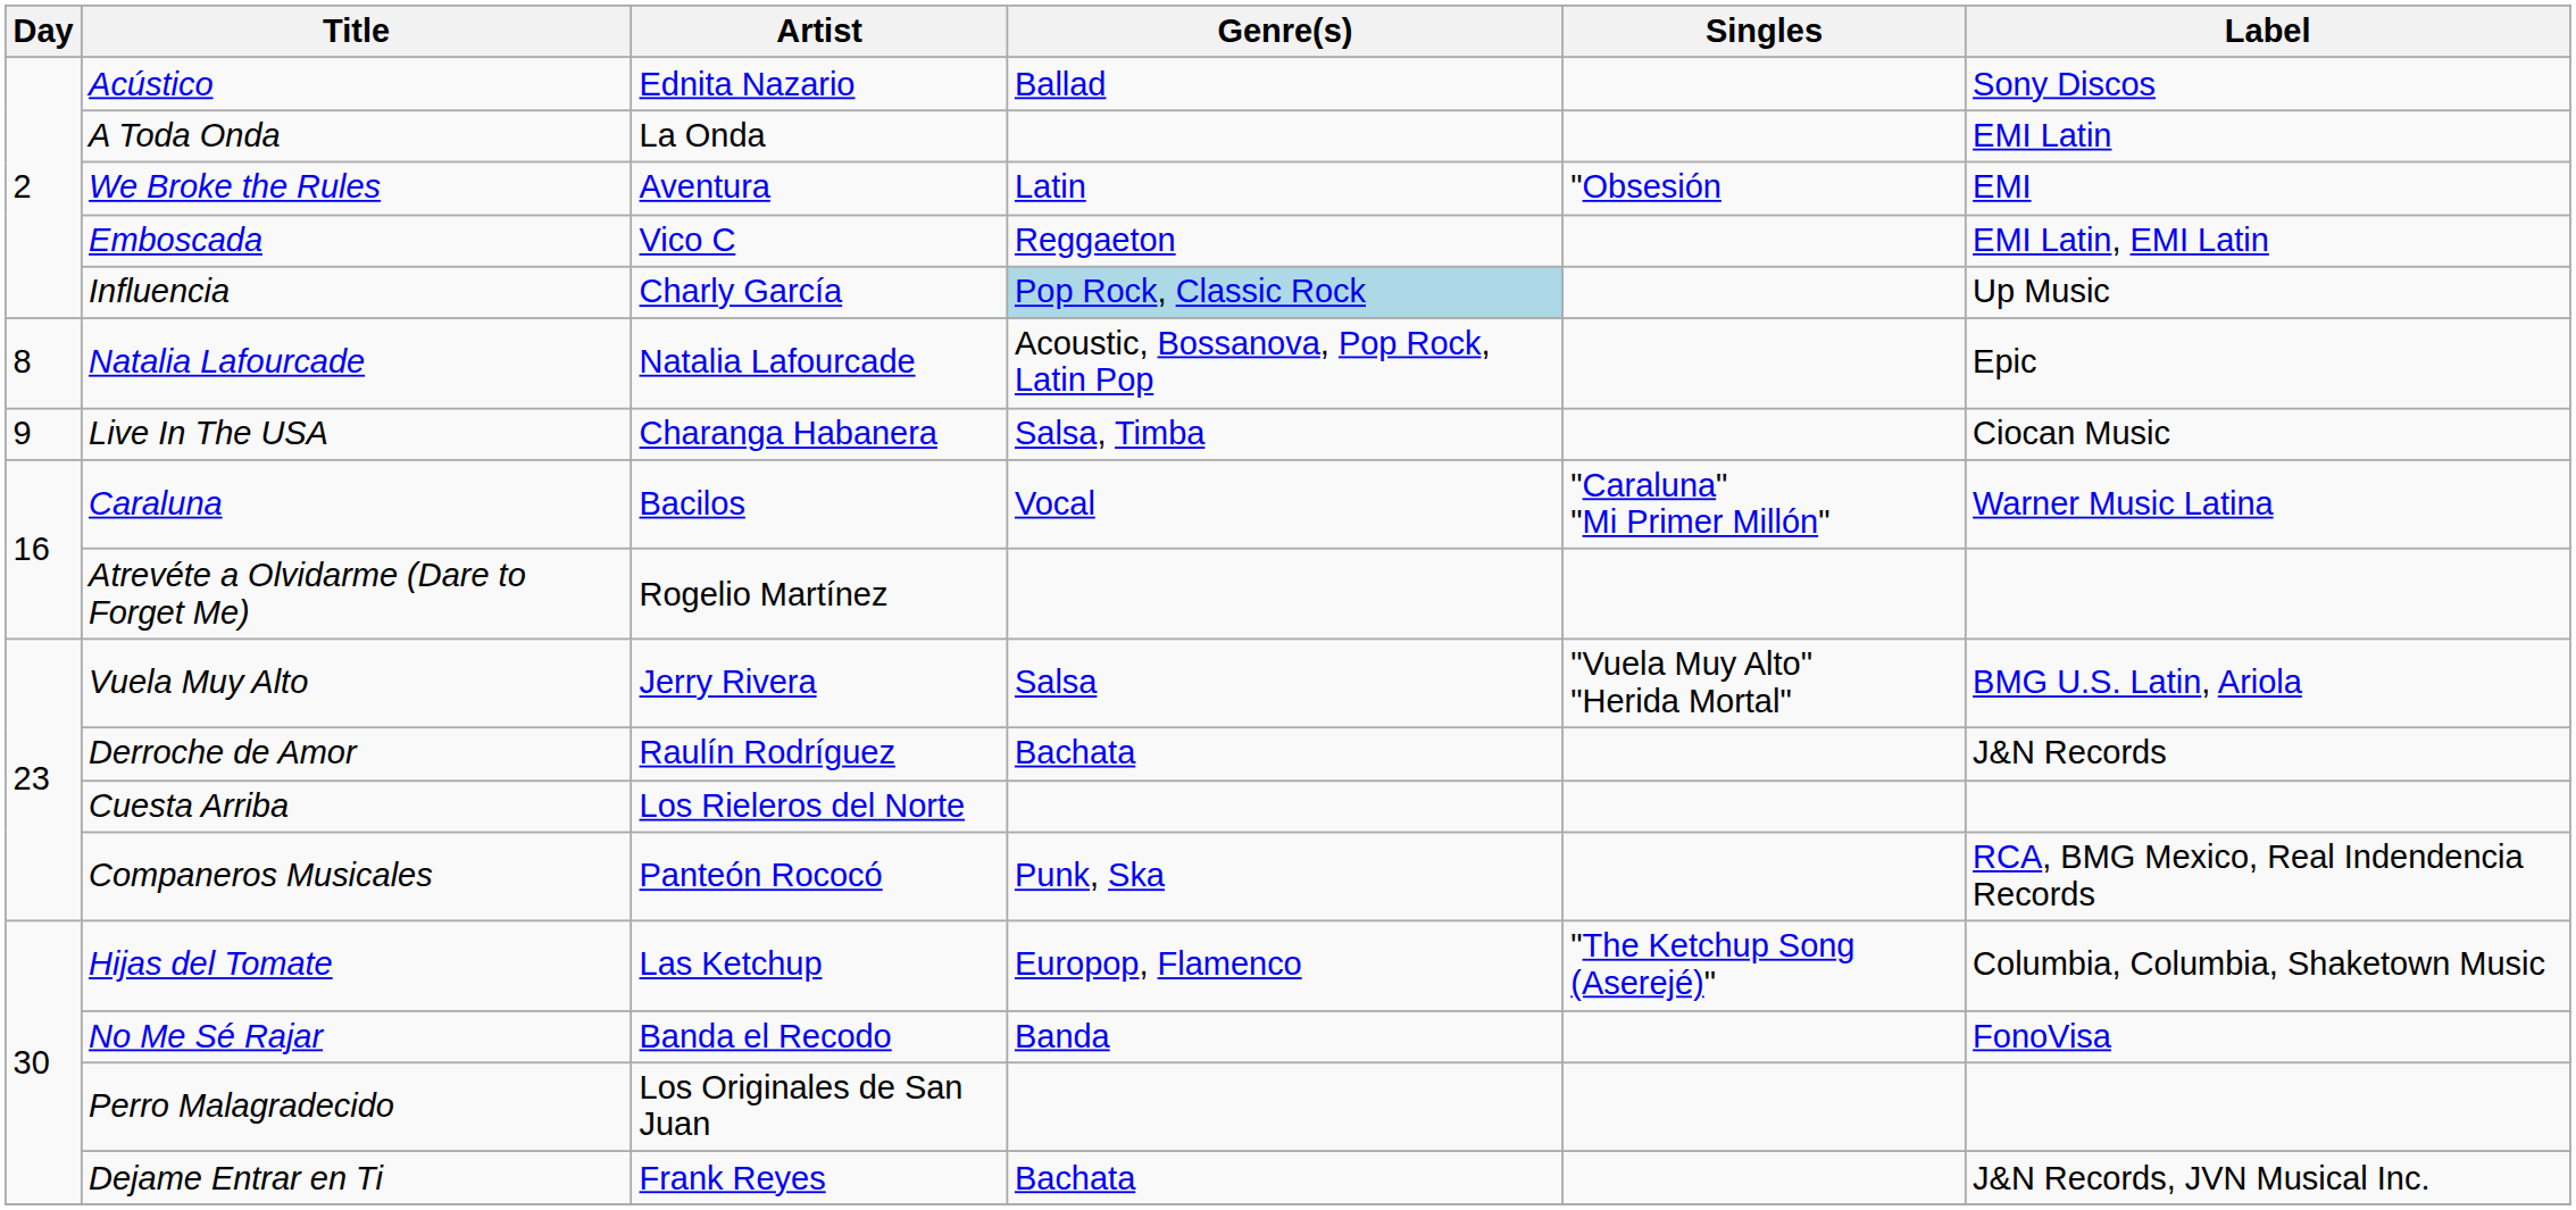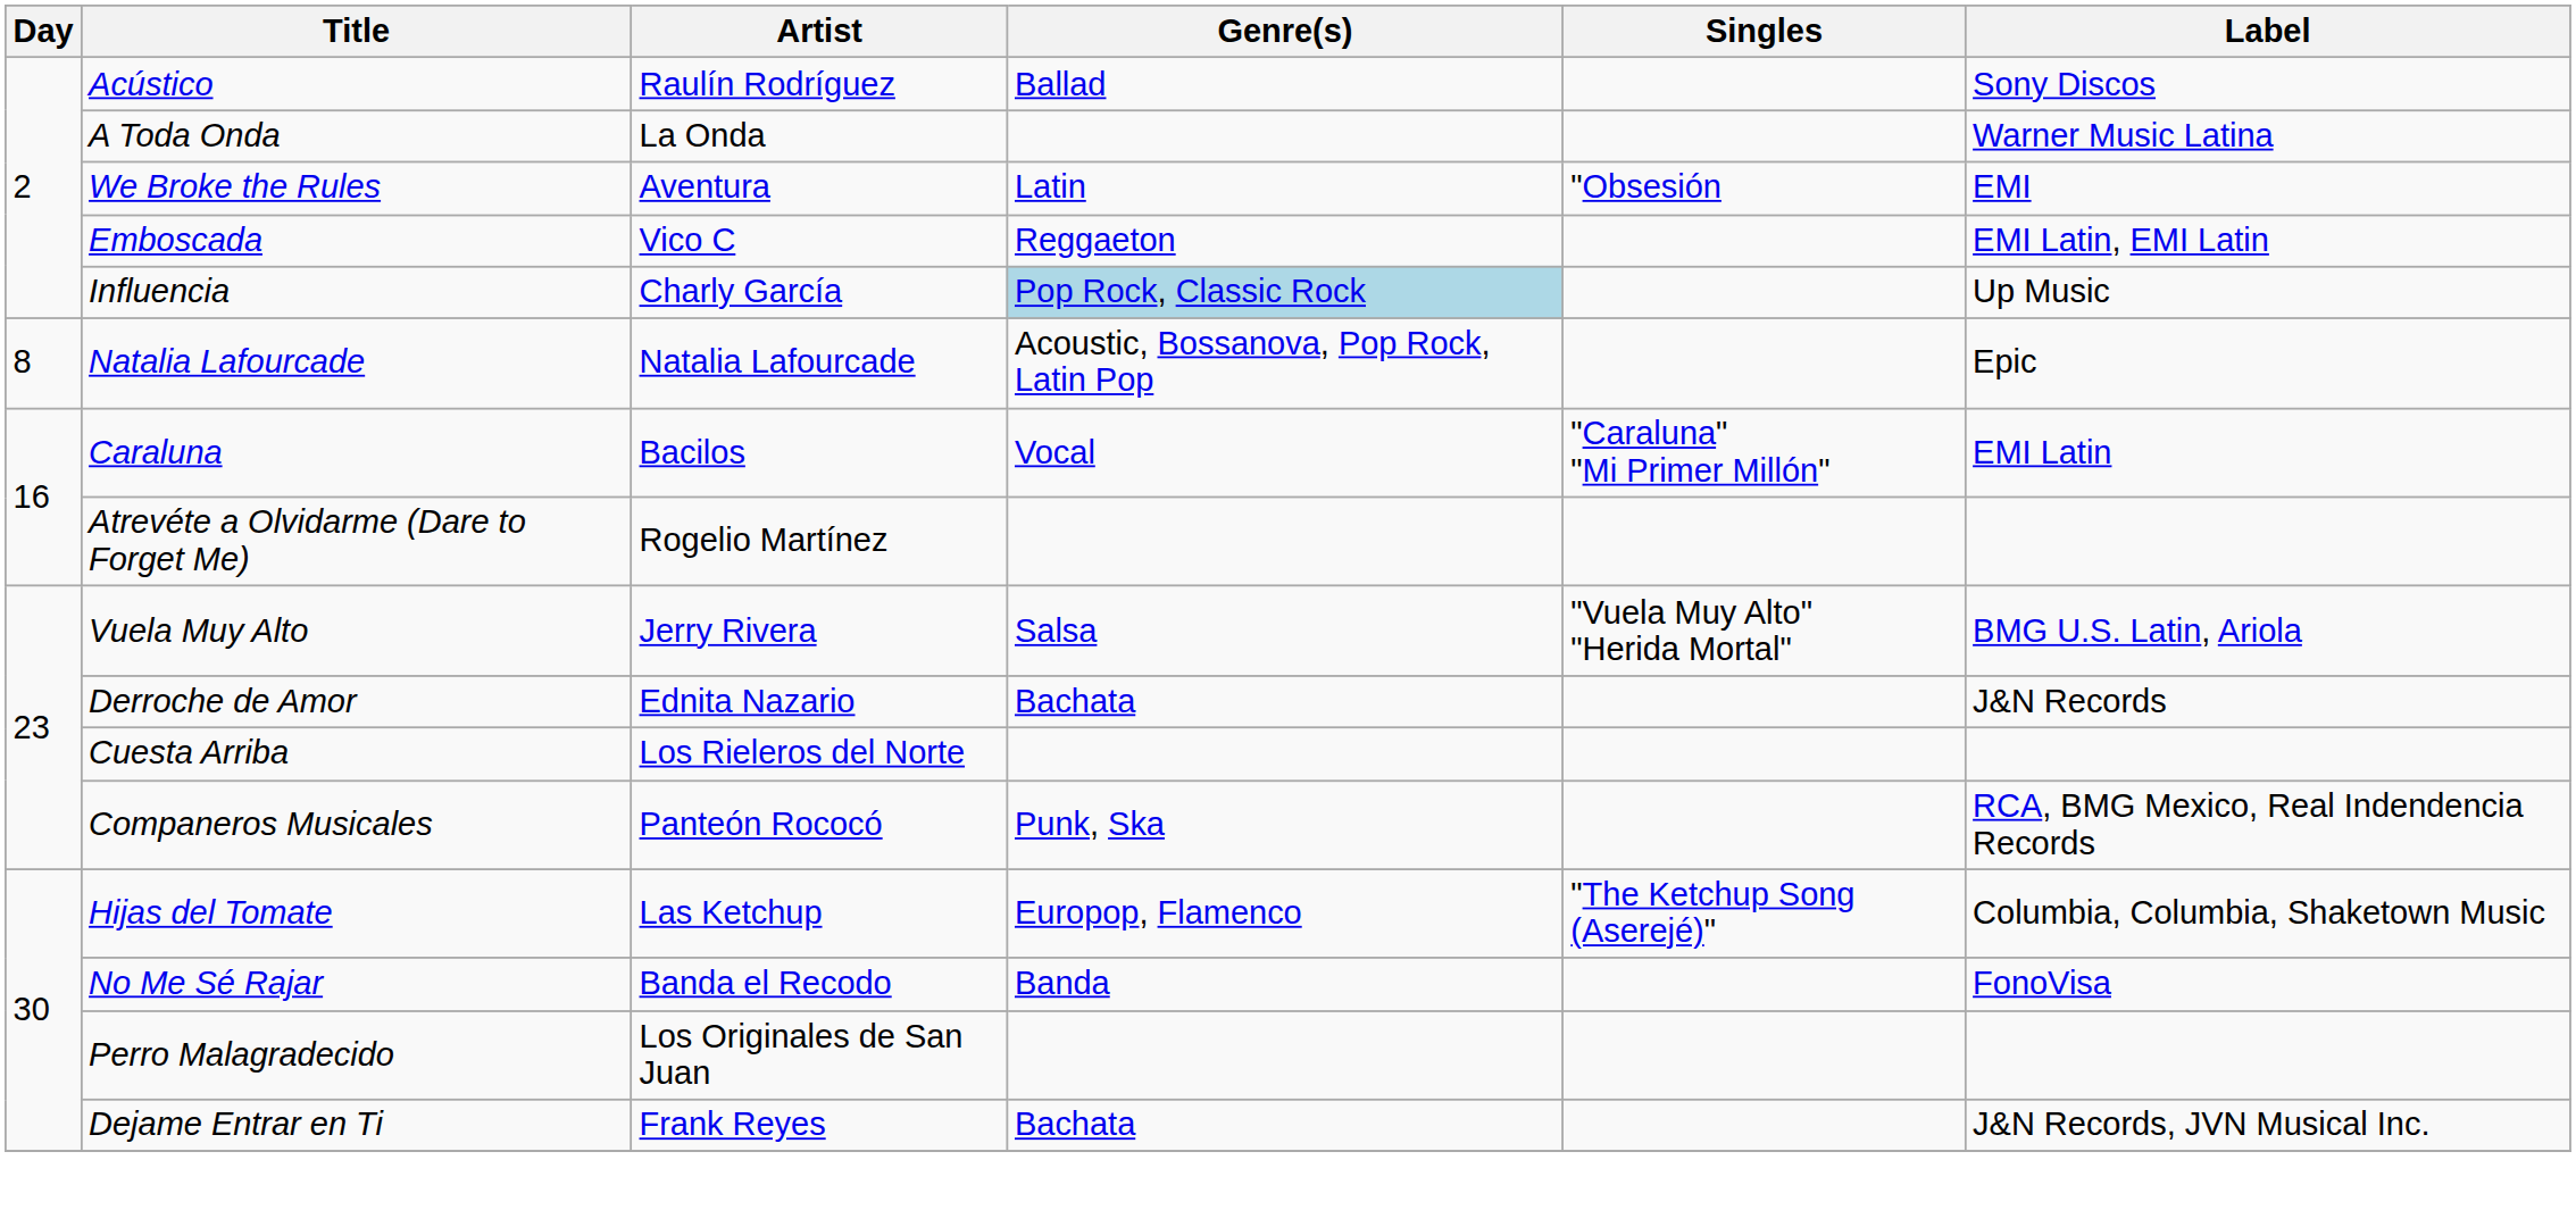 <table class="wikitable sortable" style="text-align: left;">
 <tr>
 <th>Day</th>
 <th>Title</th>
 <th>Artist</th>
 <th>Genre(s)</th>
 <th>Singles</th>
 <th>Label</th>
 </tr>
 <tr>
 <td rowspan="5">2</td>
 <td><em><a href='#'>Acústico</a></em></td>
-<td><a href='#'>Ednita Nazario</a></td>
+<td><a href='#'>Raulín Rodríguez</a></td>
 <td><a href='#'>Ballad</a></td>
 <td></td>
 <td><a href='#'>Sony Discos</a></td>
 </tr>
 <tr>
 <td><em>A Toda Onda</em></td>
 <td>La Onda</td>
 <td></td>
 <td></td>
-<td><a href='#'>EMI Latin</a></td>
+<td><a href='#'>Warner Music Latina</a></td>
 </tr>
 <tr>
 <td><em><a href='#'>We Broke the Rules</a></em></td>
 <td><a href='#'>Aventura</a></td>
 <td><a href='#'>Latin</a></td>
 <td>"<a href='#'>Obsesión</a></td>
 <td><a href='#'>EMI</a></td>
 </tr>
 <tr>
 <td><em><a href='#'>Emboscada</a></em></td>
 <td><a href='#'>Vico C</a></td>
 <td><a href='#'>Reggaeton</a></td>
 <td></td>
 <td><a href='#'>EMI Latin</a>, <a href='#'>EMI Latin</a></td>
 </tr>
 <tr>
 <td><em>Influencia</em></td>
 <td><a href='#'>Charly García</a></td>
 <td style="background: lightblue;"><a href='#'>Pop Rock</a>, <a href='#'>Classic Rock</a></td>
 <td></td>
 <td>Up Music</td>
 </tr>
 <tr>
 <td>8</td>
 <td><em><a href='#'>Natalia Lafourcade</a></em></td>
 <td><a href='#'>Natalia Lafourcade</a></td>
 <td>Acoustic, <a href='#'>Bossanova</a>, <a href='#'>Pop Rock</a>, <a href='#'>Latin Pop</a></td>
 <td></td>
 <td>Epic</td>
 </tr>
 <tr>
-<td>9</td>
-<td><em>Live In The USA</em></td>
-<td><a href='#'>Charanga Habanera</a></td>
-<td><a href='#'>Salsa</a>, <a href='#'>Timba</a></td>
-<td></td>
-<td>Ciocan Music</td>
-</tr>
-<tr>
 <td rowspan="2">16</td>
 <td><em><a href='#'>Caraluna</a></em></td>
 <td><a href='#'>Bacilos</a></td>
 <td><a href='#'>Vocal</a></td>
 <td>"<a href='#'>Caraluna</a>"<br>"<a href='#'>Mi Primer Millón</a>"</td>
-<td><a href='#'>Warner Music Latina</a></td>
+<td><a href='#'>EMI Latin</a></td>
 </tr>
 <tr>
 <td><em>Atrevéte a Olvidarme (Dare to Forget Me)</em></td>
 <td>Rogelio Martínez</td>
 <td></td>
 <td></td>
 <td></td>
 </tr>
 <tr>
 <td rowspan="4">23</td>
 <td><em>Vuela Muy Alto</em></td>
 <td><a href='#'>Jerry Rivera</a></td>
 <td><a href='#'>Salsa</a></td>
 <td>"Vuela Muy Alto"<br>"Herida Mortal"</td>
 <td><a href='#'>BMG U.S. Latin</a>, <a href='#'>Ariola</a></td>
 </tr>
 <tr>
 <td><em>Derroche de Amor</em></td>
-<td><a href='#'>Raulín Rodríguez</a></td>
+<td><a href='#'>Ednita Nazario</a></td>
 <td><a href='#'>Bachata</a></td>
 <td></td>
 <td>J&N Records</td>
 </tr>
 <tr>
 <td><em>Cuesta Arriba</em></td>
 <td><a href='#'>Los Rieleros del Norte</a></td>
 <td></td>
 <td></td>
 <td></td>
 </tr>
 <tr>
 <td><em>Companeros Musicales</em></td>
 <td><a href='#'>Panteón Rococó</a></td>
 <td><a href='#'>Punk</a>, <a href='#'>Ska</a></td>
 <td></td>
 <td><a href='#'>RCA</a>, BMG Mexico, Real Indendencia Records</td>
 </tr>
 <tr>
 <td rowspan="4">30</td>
 <td><em><a href='#'>Hijas del Tomate</a></em></td>
 <td><a href='#'>Las Ketchup</a></td>
 <td><a href='#'>Europop</a>, <a href='#'>Flamenco</a></td>
 <td>"<a href='#'>The Ketchup Song (Aserejé)</a>"</td>
 <td>Columbia, Columbia, Shaketown Music</td>
 </tr>
 <tr>
 <td><em><a href='#'>No Me Sé Rajar</a></em></td>
 <td><a href='#'>Banda el Recodo</a></td>
 <td><a href='#'>Banda</a></td>
 <td></td>
 <td><a href='#'>FonoVisa</a></td>
 </tr>
 <tr>
 <td><em>Perro Malagradecido</em></td>
 <td>Los Originales de San Juan</td>
 <td></td>
 <td></td>
 <td></td>
 </tr>
 <tr>
 <td><em>Dejame Entrar en Ti</em></td>
 <td><a href='#'>Frank Reyes</a></td>
 <td><a href='#'>Bachata</a></td>
 <td></td>
 <td>J&N Records, JVN Musical Inc.</td>
 </tr>
 <tr>
 </tr>
 </table>
